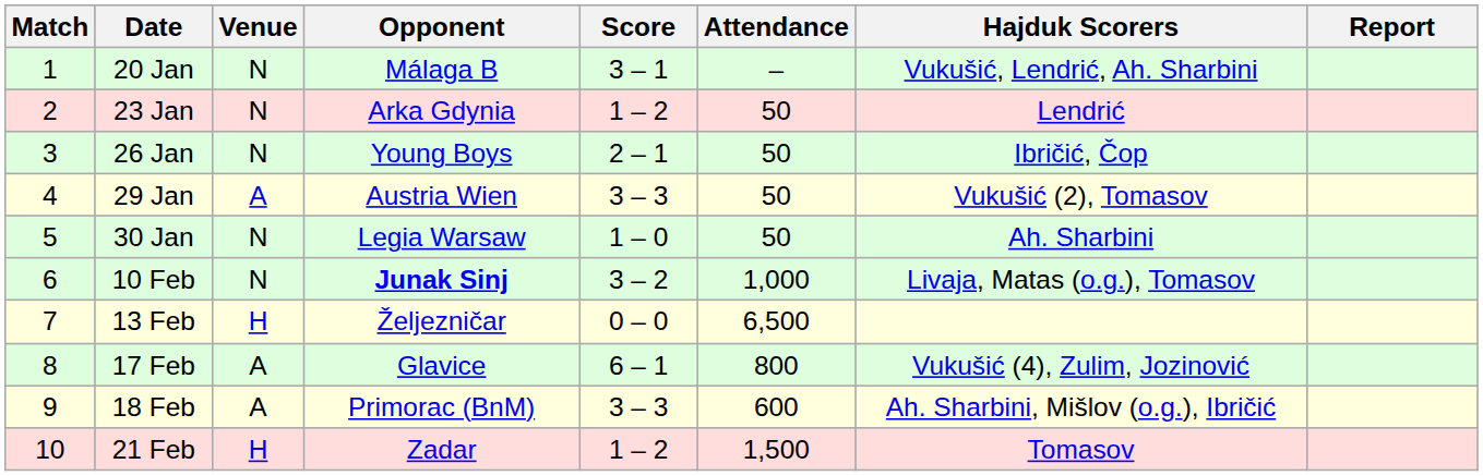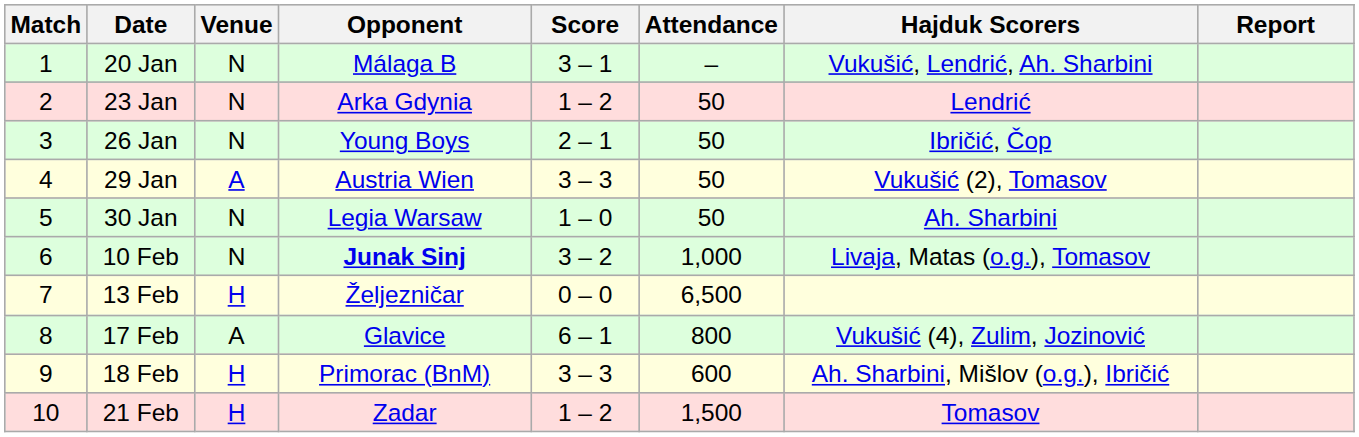 <table class="wikitable sortable" style="text-align: center; font-size:95%;">
 <tr>
 <th width="30">Match</th>
 <th width="60">Date<br></th>
 <th width="20">Venue<br></th>
 <th width="150">Opponent<br></th>
 <th width="60">Score<br></th>
 <th width="40">Attendance<br></th>
 <th width="250">Hajduk Scorers</th>
 <th width="90" class="unsortable">Report</th>
 </tr>
 <tr bgcolor="#ddffdd">
 <td>1</td>
 <td>20 Jan</td>
 <td>N </td>
 <td><a href='#'>Málaga B</a> </td>
 <td>3 – 1</td>
 <td>–</td>
 <td><a href='#'>Vukušić</a>, <a href='#'>Lendrić</a>, <a href='#'>Ah. Sharbini</a></td>
 <td></td>
 </tr>
 <tr bgcolor="#ffdddd">
 <td>2</td>
 <td>23 Jan</td>
 <td>N </td>
 <td><a href='#'>Arka Gdynia</a> </td>
 <td>1 – 2</td>
 <td>50</td>
 <td><a href='#'>Lendrić</a></td>
 <td></td>
 </tr>
 <tr bgcolor="#ddffdd">
 <td>3</td>
 <td>26 Jan</td>
 <td>N </td>
 <td><a href='#'>Young Boys</a> </td>
 <td>2 – 1</td>
 <td>50</td>
 <td><a href='#'>Ibričić</a>, <a href='#'>Čop</a></td>
 <td></td>
 </tr>
 <tr bgcolor="#ffffdd">
 <td>4</td>
 <td>29 Jan</td>
 <td><a href='#'>A</a></td>
 <td><a href='#'>Austria Wien</a> </td>
 <td>3 – 3</td>
 <td>50</td>
 <td><a href='#'>Vukušić</a> (2), <a href='#'>Tomasov</a></td>
 <td></td>
 </tr>
 <tr bgcolor="#ddffdd">
 <td>5</td>
 <td>30 Jan</td>
 <td>N </td>
 <td><a href='#'>Legia Warsaw</a> </td>
 <td>1 – 0</td>
 <td>50</td>
 <td><a href='#'>Ah. Sharbini</a></td>
 <td></td>
 </tr>
 <tr bgcolor="#ddffdd">
 <td>6</td>
 <td>10 Feb</td>
 <td>N </td>
 <td><strong><a href='#'>Junak Sinj</a></strong></td>
 <td>3 – 2</td>
 <td>1,000</td>
 <td><a href='#'>Livaja</a>, Matas (<a href='#'>o.g.</a>), <a href='#'>Tomasov</a></td>
 <td></td>
 </tr>
 <tr bgcolor="#ffffdd">
 <td>7</td>
 <td>13 Feb</td>
 <td><a href='#'>H</a></td>
 <td><a href='#'>Željezničar</a> </td>
 <td>0 – 0</td>
 <td>6,500</td>
 <td></td>
 <td></td>
 </tr>
 <tr bgcolor="#ddffdd">
 <td>8</td>
 <td>17 Feb</td>
 <td>A</td>
 <td><a href='#'>Glavice</a></td>
 <td>6 – 1</td>
 <td>800</td>
 <td><a href='#'>Vukušić</a> (4), <a href='#'>Zulim</a>, <a href='#'>Jozinović</a></td>
 <td></td>
 </tr>
 <tr bgcolor="#ffffdd">
 <td>9</td>
 <td>18 Feb</td>
-<td>A</td>
+<td><a href='#'>H</a></td>
 <td><a href='#'>Primorac (BnM)</a></td>
 <td>3 – 3</td>
 <td>600</td>
 <td><a href='#'>Ah. Sharbini</a>, Mišlov (<a href='#'>o.g.</a>), <a href='#'>Ibričić</a></td>
 <td></td>
 </tr>
 <tr bgcolor="#ffdddd">
 <td>10</td>
 <td>21 Feb</td>
 <td><a href='#'>H</a></td>
 <td><a href='#'>Zadar</a></td>
 <td>1 – 2</td>
 <td>1,500</td>
 <td><a href='#'>Tomasov</a></td>
 <td></td>
 </tr>
 </table>
